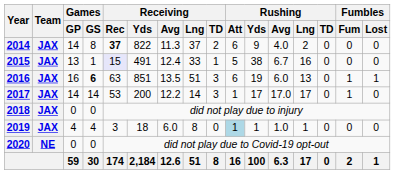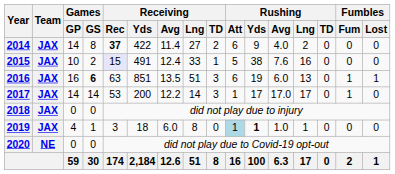 <table class=wikitable style="text-align:center;">
 <tr>
 <th rowspan="2">Year</th>
 <th rowspan="2">Team</th>
 <th colspan="2">Games</th>
 <th colspan="5">Receiving</th>
 <th colspan="5">Rushing</th>
 <th colspan="2">Fumbles</th>
 </tr>
 <tr>
 <th>GP</th>
 <th>GS</th>
 <th>Rec</th>
 <th>Yds</th>
 <th>Avg</th>
 <th>Lng</th>
 <th>TD</th>
 <th>Att</th>
 <th>Yds</th>
 <th>Avg</th>
 <th>Lng</th>
 <th>TD</th>
 <th>Fum</th>
 <th>Lost</th>
 </tr>
 <tr>
 <th><a href='#'>2014</a></th>
 <th><a href='#'>JAX</a></th>
 <td>14</td>
 <td>8</td>
 <td><strong>37</strong></td>
-<td>822</td>
-<td>11.3</td>
-<td>37</td>
+<td>422</td>
+<td>11.4</td>
+<td>27</td>
 <td>2</td>
 <td>6</td>
 <td>9</td>
 <td>4.0</td>
 <td>2</td>
 <td>0</td>
 <td>0</td>
 <td>0</td>
 </tr>
 <tr>
 <th><a href='#'>2015</a></th>
 <th><a href='#'>JAX</a></th>
-<td>13</td>
-<td>1</td>
+<td>10</td>
+<td>2</td>
 <td style="background: lavender;">15</td>
 <td>491</td>
 <td>12.4</td>
 <td>33</td>
 <td>1</td>
 <td>5</td>
 <td>38</td>
-<td>6.7</td>
+<td>7.6</td>
 <td>16</td>
 <td>0</td>
 <td>0</td>
 <td>0</td>
 </tr>
 <tr>
 <th><a href='#'>2016</a></th>
 <th><a href='#'>JAX</a></th>
 <td>16</td>
 <td><strong>6</strong></td>
 <td>63</td>
 <td>851</td>
 <td>13.5</td>
 <td>51</td>
 <td>3</td>
 <td>6</td>
 <td>19</td>
 <td>6.0</td>
 <td>13</td>
 <td>0</td>
 <td>1</td>
 <td>1</td>
 </tr>
 <tr>
 <th><a href='#'>2017</a></th>
 <th><a href='#'>JAX</a></th>
 <td>14</td>
 <td>14</td>
 <td>53</td>
 <td>200</td>
 <td>12.2</td>
 <td>14</td>
 <td>3</td>
 <td>1</td>
 <td>17</td>
 <td>17.0</td>
 <td>17</td>
 <td>0</td>
 <td>1</td>
 <td>0</td>
 </tr>
 <tr>
 <th><a href='#'>2018</a></th>
 <th><a href='#'>JAX</a></th>
 <td>0</td>
 <td>0</td>
 <td colspan="12"><em>did not play due to injury</em></td>
 </tr>
 <tr>
 <th><a href='#'>2019</a></th>
 <th><a href='#'>JAX</a></th>
 <td>4</td>
-<td>4</td>
+<td>1</td>
 <td>3</td>
 <td>18</td>
 <td>6.0</td>
 <td>8</td>
 <td>0</td>
 <td style="background: lightblue;">1</td>
-<td>1</td>
+<td><strong>1</strong></td>
 <td>1.0</td>
 <td>1</td>
 <td>0</td>
 <td>0</td>
 <td>0</td>
 </tr>
 <tr>
 <th><a href='#'>2020</a></th>
 <th><a href='#'>NE</a></th>
 <td>0</td>
 <td>0</td>
 <td colspan="12"><em>did not play due to Covid-19 opt-out</em></td>
 </tr>
 <tr>
 <th colspan="2"></th>
 <th>59</th>
 <th>30</th>
 <th>174</th>
 <th>2,184</th>
 <th>12.6</th>
 <th>51</th>
 <th>8</th>
 <th>16</th>
 <th>100</th>
 <th>6.3</th>
 <th>17</th>
 <th>0</th>
 <th>2</th>
 <th>1</th>
 </tr>
 </table>
